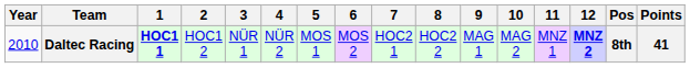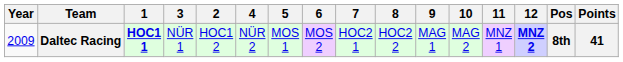 <table class="wikitable" style="text-align:center; font-size:85%">
 <tr>
 <th>Year</th>
 <th>Team</th>
 <th>1</th>
+<th>3</th>
 <th>2</th>
-<th>3</th>
 <th>4</th>
 <th>5</th>
 <th>6</th>
 <th>7</th>
 <th>8</th>
 <th>9</th>
 <th>10</th>
 <th>11</th>
 <th>12</th>
 <th>Pos</th>
 <th>Points</th>
 </tr>
 <tr>
-<td><a href='#'>2010</a></td>
+<td><a href='#'>2009</a></td>
 <th nowrap>Daltec Racing</th>
 <td style="background:#DFFFDF;"><strong><a href='#'>HOC1<br>1</a><br></strong></td>
+<td style="background:#DFFFDF;"><a href='#'>NÜR<br>1</a><br></td>
 <td style="background:#DFFFDF;"><a href='#'>HOC1<br>2</a><br></td>
-<td style="background:#DFFFDF;"><a href='#'>NÜR<br>1</a><br></td>
 <td style="background:#DFFFDF;"><a href='#'>NÜR<br>2</a><br></td>
 <td style="background:#DFFFDF;"><a href='#'>MOS<br>1</a><br></td>
 <td style="background:#EFCFFF;"><a href='#'>MOS<br>2</a><br></td>
 <td style="background:#DFFFDF;"><a href='#'>HOC2<br>1</a><br></td>
 <td style="background:#DFFFDF;"><a href='#'>HOC2<br>2</a><br></td>
 <td style="background:#DFFFDF;"><a href='#'>MAG<br>1</a><br></td>
 <td style="background:#DFFFDF;"><a href='#'>MAG<br>2</a><br></td>
 <td style="background:#EFCFFF;"><a href='#'>MNZ<br>1</a><br></td>
 <td style="background:#CFCFFF;"><strong><a href='#'>MNZ<br>2</a></strong><br></td>
 <th>8th</th>
 <th>41</th>
 </tr>
 </table>
